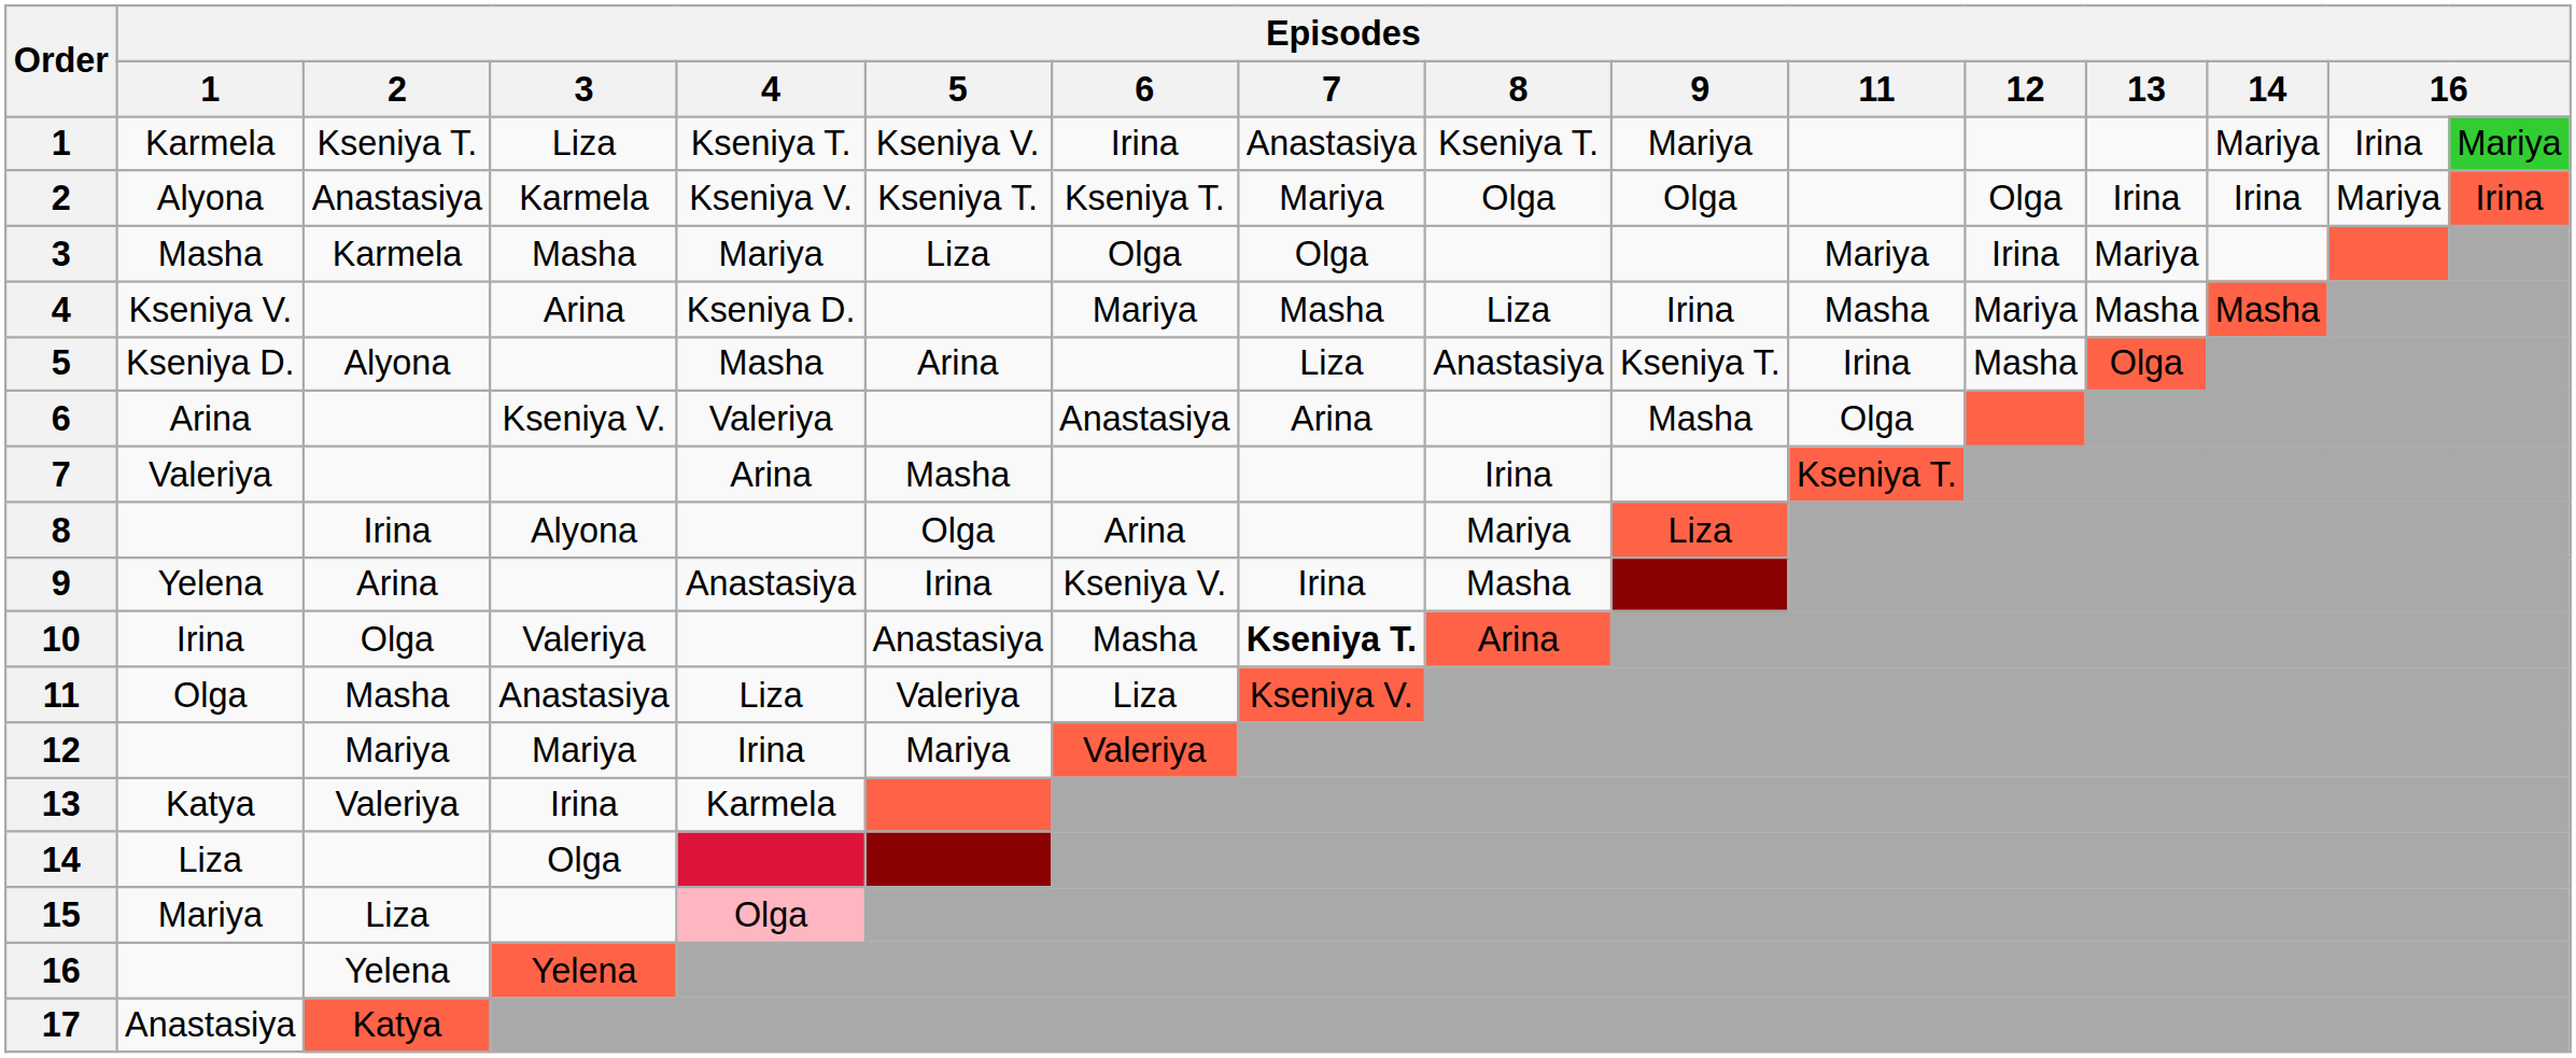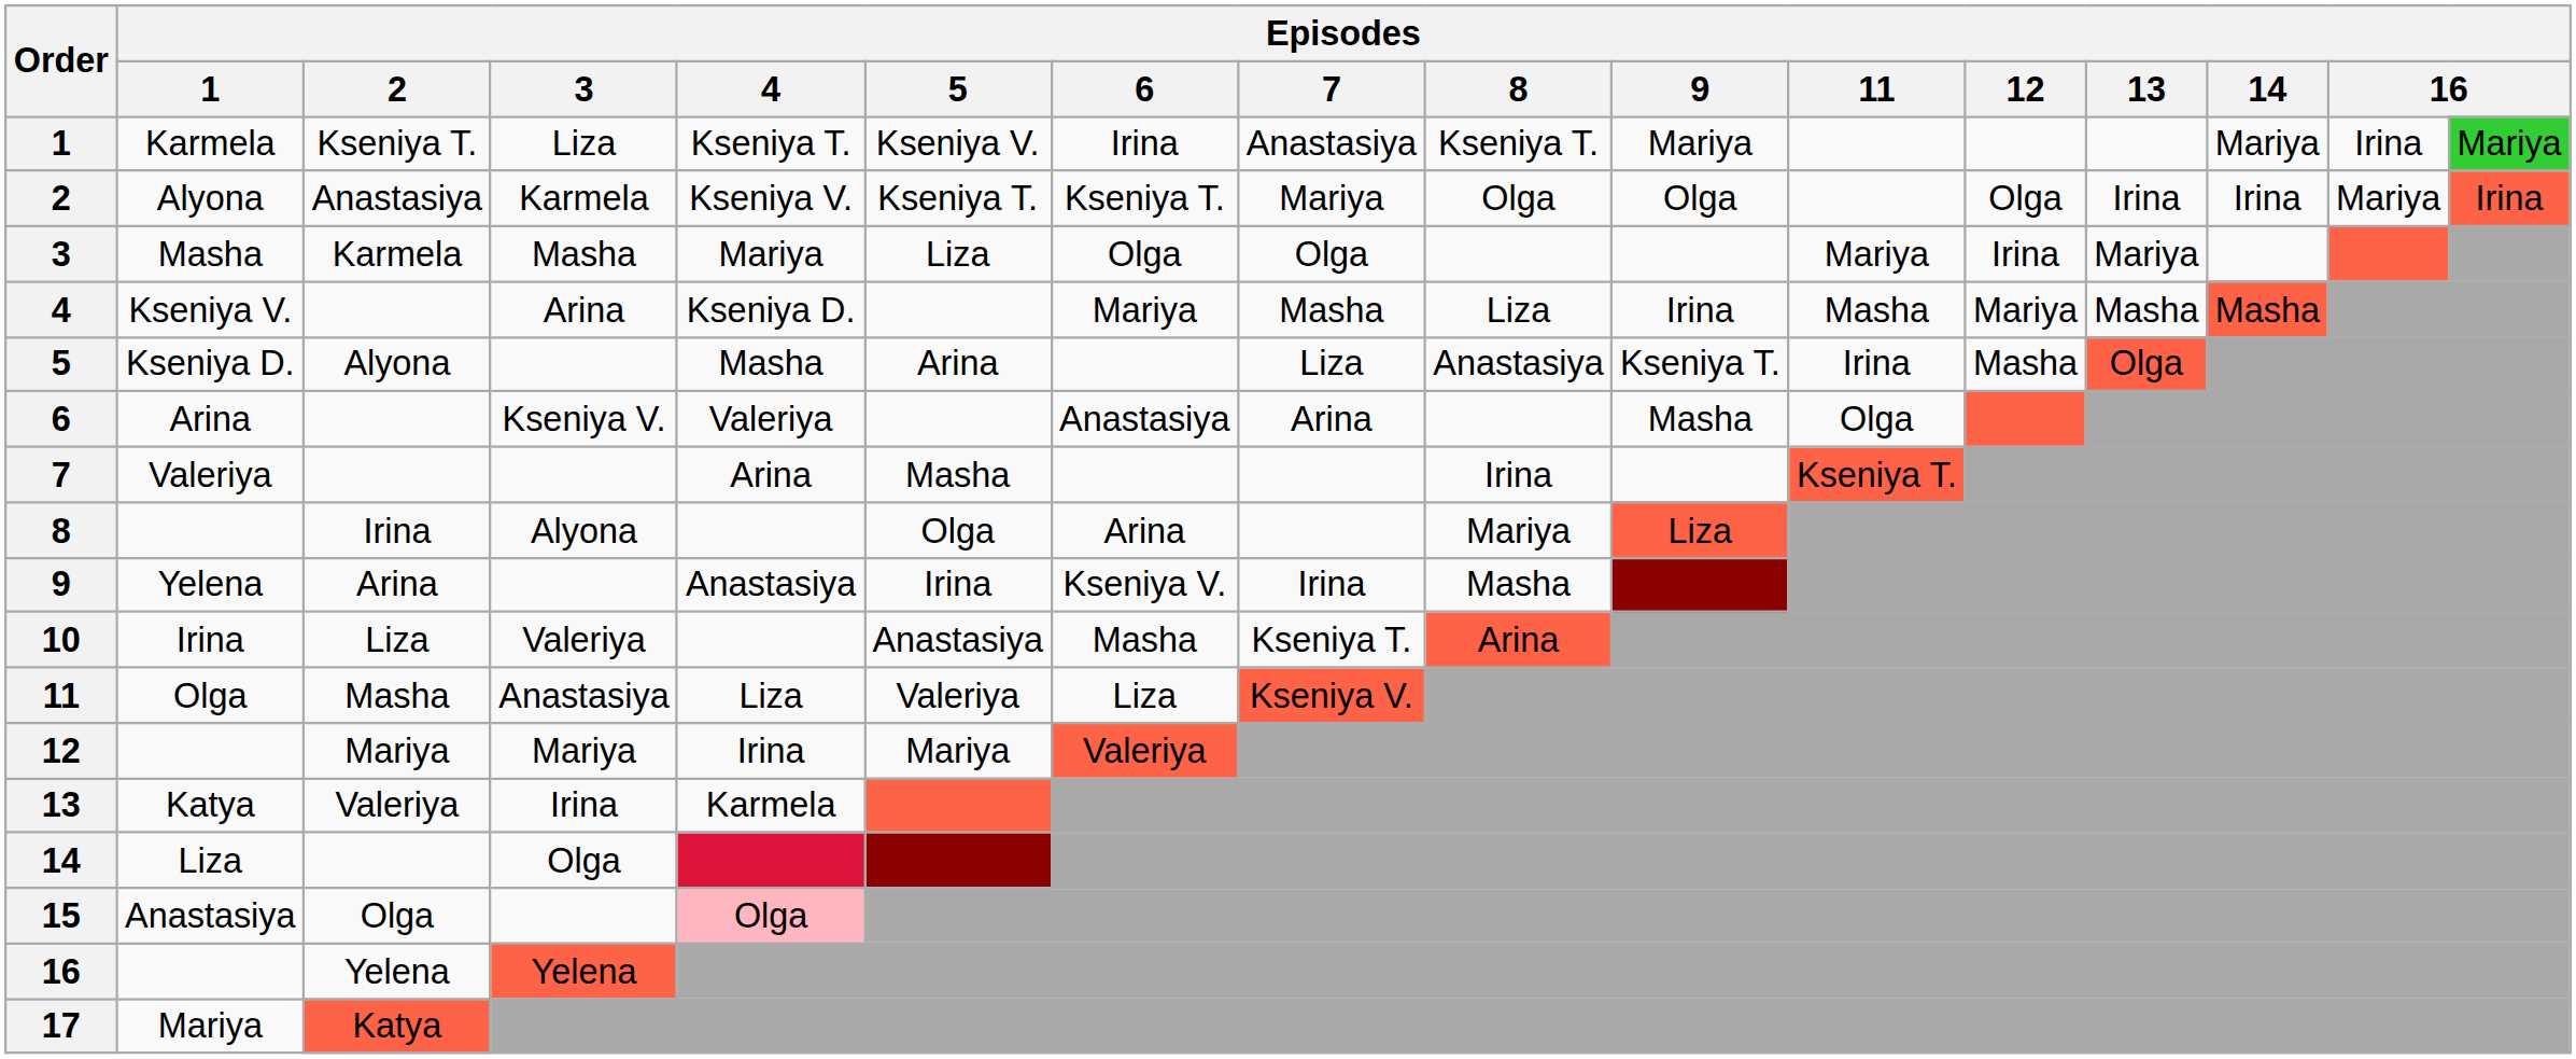 <table class="wikitable" style="text-align:center; font-size:90%">
 <tr>
 <th rowspan=2>Order</th>
 <th colspan=16>Episodes</th>
 </tr>
 <tr>
 <th>1</th>
 <th>2</th>
 <th>3</th>
 <th>4</th>
 <th>5</th>
 <th>6</th>
 <th>7</th>
 <th>8</th>
 <th>9</th>
 <th>11</th>
 <th>12</th>
 <th>13</th>
 <th>14</th>
 <th colspan=2>16</th>
 </tr>
 <tr>
 <th>1</th>
 <td>Karmela</td>
 <td>Kseniya T.</td>
 <td>Liza</td>
 <td>Kseniya T.</td>
 <td>Kseniya V.</td>
 <td>Irina</td>
 <td>Anastasiya</td>
 <td>Kseniya T.</td>
 <td>Mariya</td>
 <td></td>
 <td></td>
 <td></td>
 <td>Mariya</td>
 <td>Irina</td>
 <td bgcolor="limegreen">Mariya</td>
 </tr>
 <tr>
 <th>2</th>
 <td>Alyona</td>
 <td>Anastasiya</td>
 <td>Karmela</td>
 <td>Kseniya V.</td>
 <td>Kseniya T.</td>
 <td>Kseniya T.</td>
 <td>Mariya</td>
 <td>Olga</td>
 <td>Olga</td>
 <td></td>
 <td>Olga</td>
 <td>Irina</td>
 <td>Irina</td>
 <td>Mariya</td>
 <td bgcolor="tomato">Irina</td>
 </tr>
 <tr>
 <th>3</th>
 <td>Masha</td>
 <td>Karmela</td>
 <td>Masha</td>
 <td>Mariya</td>
 <td>Liza</td>
 <td>Olga</td>
 <td>Olga</td>
 <td></td>
 <td></td>
 <td>Mariya</td>
 <td>Irina</td>
 <td>Mariya</td>
 <td></td>
 <td bgcolor="tomato"></td>
 <td bgcolor="darkgray" colspan=8></td>
 </tr>
 <tr>
 <th>4</th>
 <td>Kseniya V.</td>
 <td></td>
 <td>Arina</td>
 <td>Kseniya D.</td>
 <td></td>
 <td>Mariya</td>
 <td>Masha</td>
 <td>Liza</td>
 <td>Irina</td>
 <td>Masha</td>
 <td>Mariya</td>
 <td>Masha</td>
 <td bgcolor="tomato">Masha</td>
 <td bgcolor="darkgray" colspan=9></td>
 </tr>
 <tr>
 <th>5</th>
 <td>Kseniya D.</td>
 <td>Alyona</td>
 <td></td>
 <td>Masha</td>
 <td>Arina</td>
 <td></td>
 <td>Liza</td>
 <td>Anastasiya</td>
 <td>Kseniya T.</td>
 <td>Irina</td>
 <td>Masha</td>
 <td bgcolor="tomato">Olga</td>
 <td bgcolor="darkgray" colspan=10></td>
 </tr>
 <tr>
 <th>6</th>
 <td>Arina</td>
 <td></td>
 <td>Kseniya V.</td>
 <td>Valeriya</td>
 <td></td>
 <td>Anastasiya</td>
 <td>Arina</td>
 <td></td>
 <td>Masha</td>
 <td>Olga</td>
 <td bgcolor="tomato"></td>
 <td bgcolor="darkgray" colspan=11></td>
 </tr>
 <tr>
 <th>7</th>
 <td>Valeriya</td>
 <td></td>
 <td></td>
 <td>Arina</td>
 <td>Masha</td>
 <td></td>
 <td></td>
 <td>Irina</td>
 <td></td>
 <td bgcolor="tomato">Kseniya T.</td>
 <td bgcolor="darkgray" colspan=12></td>
 </tr>
 <tr>
 <th>8</th>
 <td></td>
 <td>Irina</td>
 <td>Alyona</td>
 <td></td>
 <td>Olga</td>
 <td>Arina</td>
 <td></td>
 <td>Mariya</td>
 <td bgcolor="tomato">Liza</td>
 <td bgcolor="darkgray" colspan=13></td>
 </tr>
 <tr>
 <th>9</th>
 <td>Yelena</td>
 <td>Arina</td>
 <td></td>
 <td>Anastasiya</td>
 <td>Irina</td>
 <td>Kseniya V.</td>
 <td>Irina</td>
 <td>Masha</td>
 <td bgcolor="darkred"></td>
 <td bgcolor="darkgray" colspan=14></td>
 </tr>
 <tr>
 <th>10</th>
 <td>Irina</td>
-<td>Olga</td>
+<td>Liza</td>
 <td>Valeriya</td>
 <td></td>
 <td>Anastasiya</td>
 <td>Masha</td>
-<td><strong>Kseniya T.</strong></td>
+<td>Kseniya T.</td>
 <td bgcolor="tomato">Arina</td>
 <td bgcolor="darkgray" colspan=15></td>
 </tr>
 <tr>
 <th>11</th>
 <td>Olga</td>
 <td>Masha</td>
 <td>Anastasiya</td>
 <td>Liza</td>
 <td>Valeriya</td>
 <td>Liza</td>
 <td bgcolor="tomato">Kseniya V.</td>
 <td bgcolor="darkgray" colspan=15></td>
 </tr>
 <tr>
 <th>12</th>
 <td></td>
 <td>Mariya</td>
 <td>Mariya</td>
 <td>Irina</td>
 <td>Mariya</td>
 <td bgcolor="tomato">Valeriya</td>
 <td bgcolor="darkgray" colspan=16></td>
 </tr>
 <tr>
 <th>13</th>
 <td>Katya</td>
 <td>Valeriya</td>
 <td>Irina</td>
 <td>Karmela</td>
 <td bgcolor="tomato"></td>
 <td bgcolor="darkgray" colspan=17></td>
 </tr>
 <tr>
 <th>14</th>
 <td>Liza</td>
 <td></td>
 <td>Olga</td>
 <td bgcolor="crimson"></td>
 <td bgcolor="darkred"></td>
 <td bgcolor="darkgray" colspan=19></td>
 </tr>
 <tr>
 <th>15</th>
-<td>Mariya</td>
-<td>Liza</td>
+<td>Anastasiya</td>
+<td>Olga</td>
 <td></td>
 <td bgcolor="lightpink">Olga</td>
 <td bgcolor="darkgray" colspan=19></td>
 </tr>
 <tr>
 <th>16</th>
 <td></td>
 <td>Yelena</td>
 <td bgcolor="tomato">Yelena</td>
 <td bgcolor="darkgray" colspan=20></td>
 </tr>
 <tr>
 <th>17</th>
-<td>Anastasiya</td>
+<td>Mariya</td>
 <td bgcolor="tomato">Katya</td>
 <td bgcolor="darkgray" colspan=21></td>
 </tr>
 </table>
